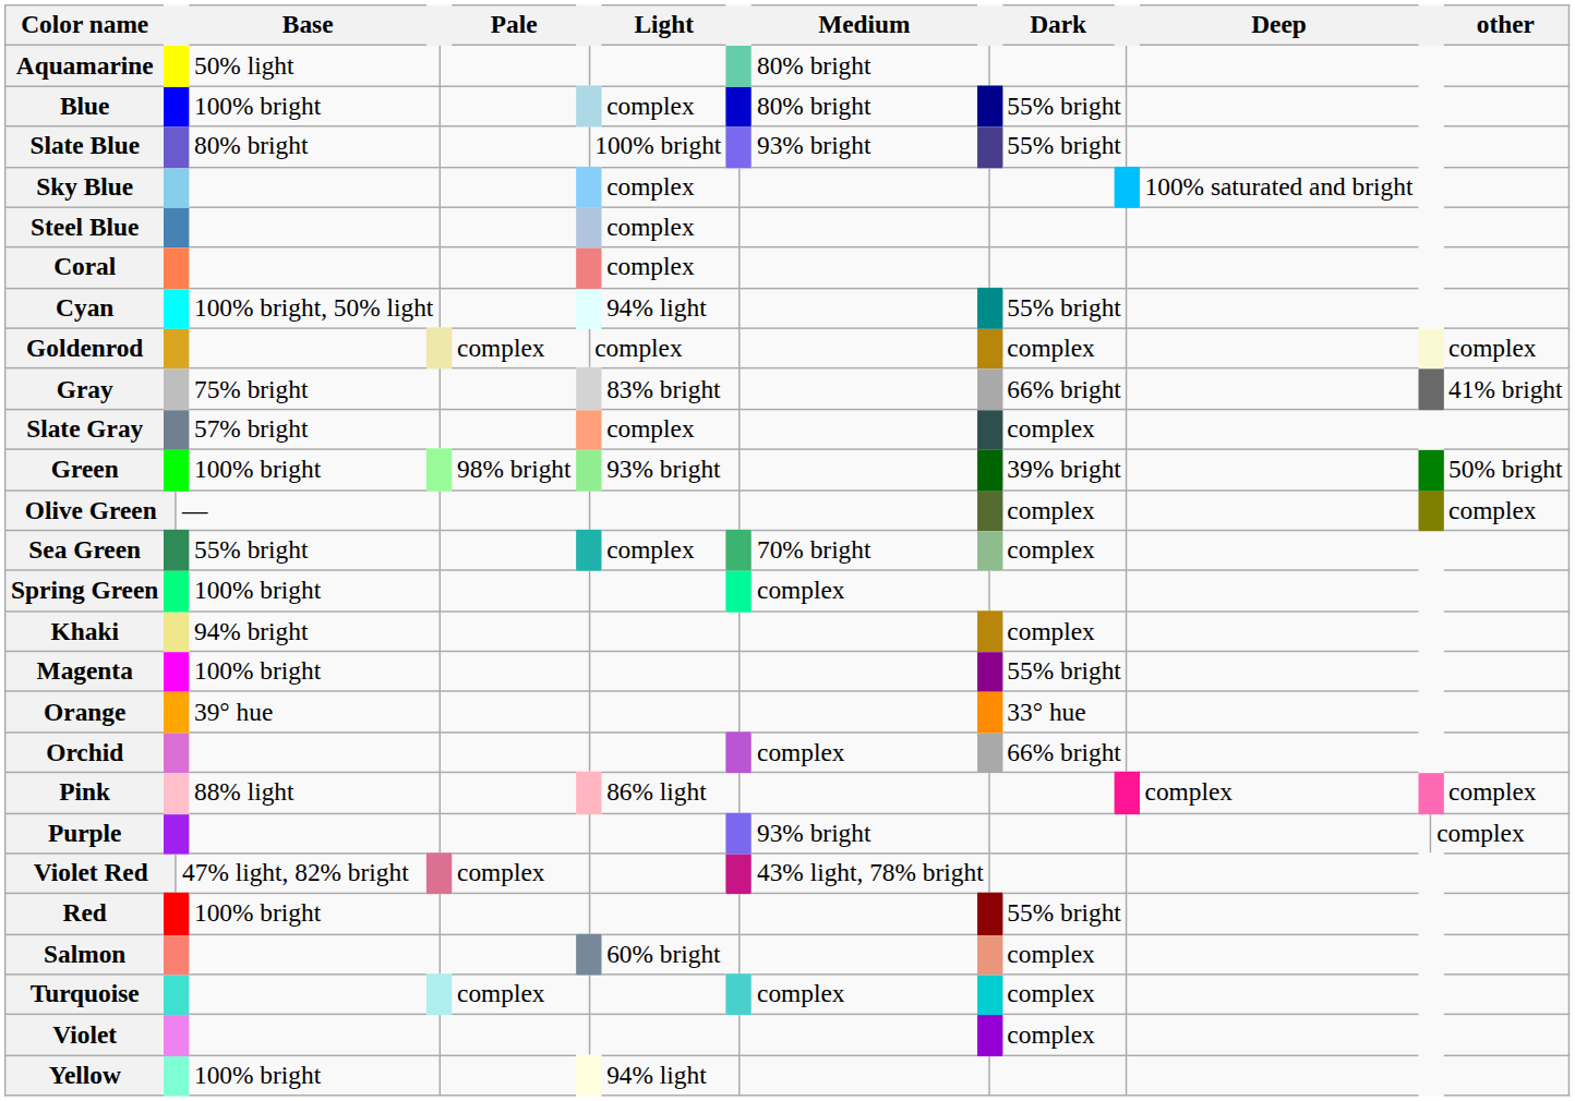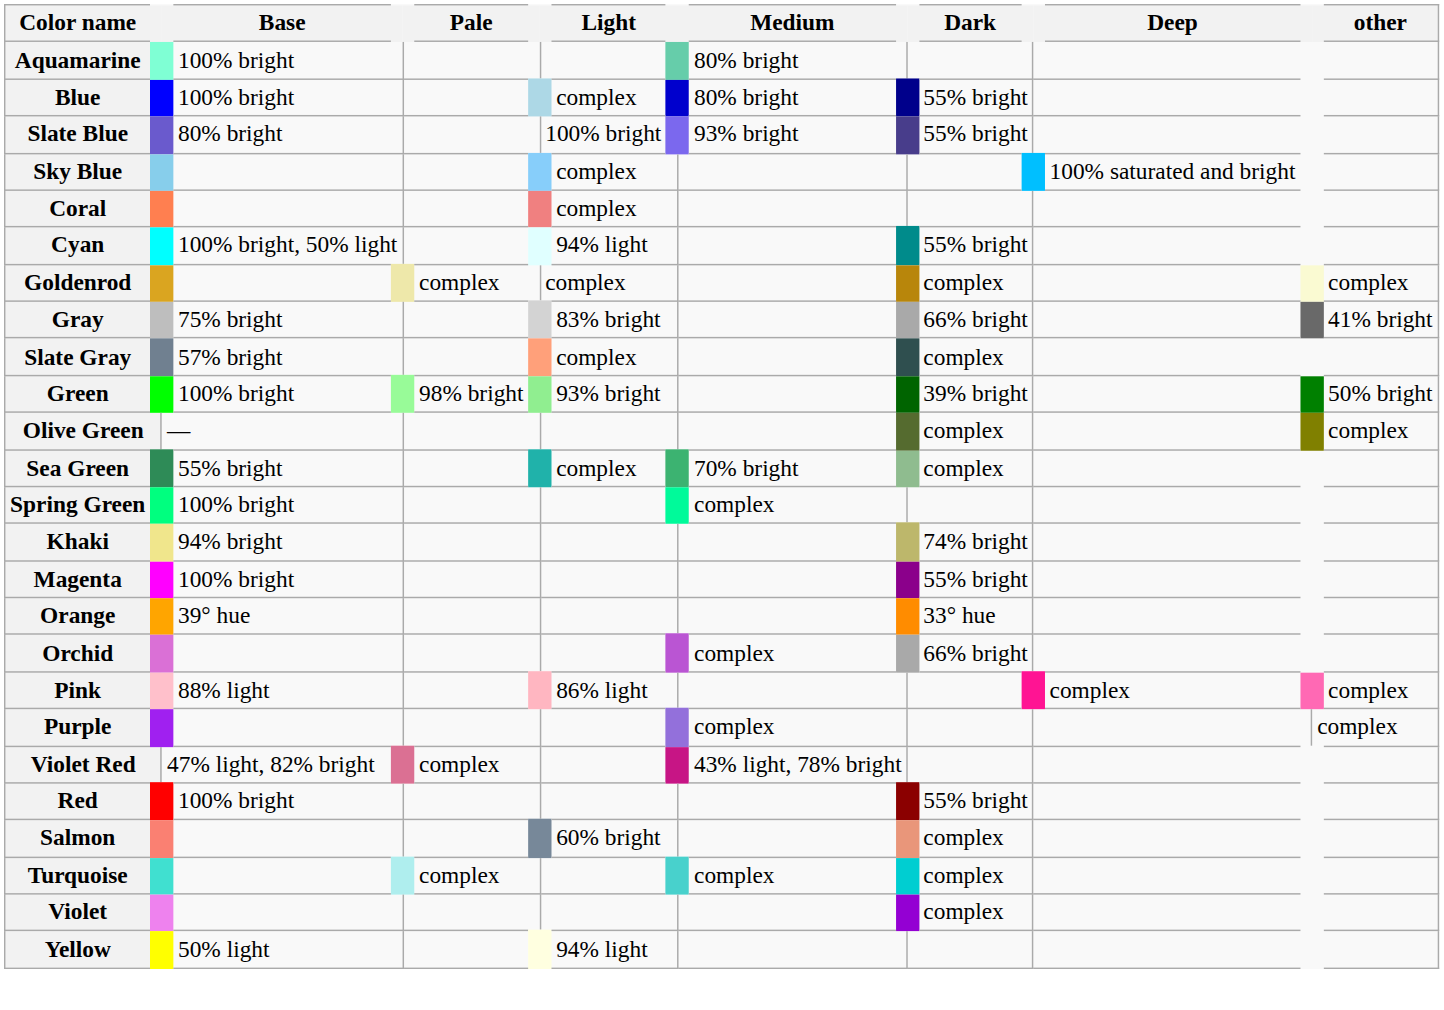 <table class="wikitable sortable">
 <tr>
 <th>Color name</th>
 <th style="border-left:1em solid transparent">Base</th>
 <th style="border-left:1em solid transparent">Pale</th>
 <th style="border-left:1em solid transparent">Light</th>
 <th style="border-left:1em solid transparent">Medium</th>
 <th style="border-left:1em solid transparent">Dark</th>
 <th style="border-left:1em solid transparent">Deep</th>
 <th style="border-left:1em solid transparent">other</th>
 </tr>
 <tr>
 <th>Aquamarine</th>
-<td style="border-left:1em solid Yellow">50% light</td>
+<td style="border-left:1em solid Aquamarine">100% bright</td>
 <td style="border-left:1em solid PaleAquamarine"></td>
 <td style="border-left:1em solid LightAquamarine"></td>
 <td style="border-left:1em solid MediumAquamarine">80% bright</td>
 <td style="border-left:1em solid DarkAquamarine"></td>
 <td style="border-left:1em solid DeepAquamarine"></td>
 <td style="border-left:1em solid transparent"></td>
 </tr>
 <tr>
 <th>Blue</th>
 <td style="border-left:1em solid Blue">100% bright</td>
 <td style="border-left:1em solid PaleBlue"></td>
 <td style="border-left:1em solid LightBlue">complex</td>
 <td style="border-left:1em solid MediumBlue">80% bright</td>
 <td style="border-left:1em solid DarkBlue">55% bright</td>
 <td style="border-left:1em solid DeepBlue"></td>
 <td style="border-left:1em solid transparent"></td>
 </tr>
 <tr>
 <th>Slate Blue</th>
 <td style="border-left:1em solid SlateBlue">80% bright</td>
 <td style="border-left:1em solid PaleSlateBlue"></td>
 <td style="border-left:1em solid LightSlateBlue">100% bright</td>
 <td style="border-left:1em solid MediumSlateBlue">93% bright</td>
 <td style="border-left:1em solid DarkSlateBlue">55% bright</td>
 <td style="border-left:1em solid DeepSlateBlue"></td>
 <td style="border-left:1em solid transparent"></td>
 </tr>
 <tr>
 <th>Sky Blue</th>
 <td style="border-left:1em solid SkyBlue"></td>
 <td style="border-left:1em solid PaleSkyBlue"></td>
 <td style="border-left:1em solid LightSkyBlue">complex</td>
 <td style="border-left:1em solid MediumSkyBlue"></td>
 <td style="border-left:1em solid DarkSkyBlue"></td>
 <td style="border-left:1em solid DeepSkyBlue">100% saturated and bright</td>
-<td style="border-left:1em solid transparent"></td>
-</tr>
-<tr>
-<th>Steel Blue</th>
-<td style="border-left:1em solid SteelBlue"></td>
-<td style="border-left:1em solid PaleSteelBlue"></td>
-<td style="border-left:1em solid LightSteelBlue">complex</td>
-<td style="border-left:1em solid MediumSteelBlue"></td>
-<td style="border-left:1em solid DarkSteelBlue"></td>
-<td style="border-left:1em solid DeepSteelBlue"></td>
 <td style="border-left:1em solid transparent"></td>
 </tr>
 <tr>
 <th>Coral</th>
 <td style="border-left:1em solid Coral"></td>
 <td style="border-left:1em solid PaleCoral"></td>
 <td style="border-left:1em solid LightCoral">complex</td>
 <td style="border-left:1em solid MediumCoral"></td>
 <td style="border-left:1em solid DarkCoral"></td>
 <td style="border-left:1em solid DeepCoral"></td>
 <td style="border-left:1em solid transparent"></td>
 </tr>
 <tr>
 <th>Cyan</th>
 <td style="border-left:1em solid Cyan">100% bright, 50% light</td>
 <td style="border-left:1em solid PaleCyan"></td>
 <td style="border-left:1em solid LightCyan">94% light</td>
 <td style="border-left:1em solid MediumCyan"></td>
 <td style="border-left:1em solid DarkCyan">55% bright</td>
 <td style="border-left:1em solid DeepCyan"></td>
 <td style="border-left:1em solid transparent"></td>
 </tr>
 <tr>
 <th>Goldenrod</th>
 <td style="border-left:1em solid Goldenrod"></td>
 <td style="border-left:1em solid PaleGoldenrod">complex</td>
 <td style="border-left:1em solid LightGoldenrod">complex</td>
 <td style="border-left:1em solid MediumGoldenrod"></td>
 <td style="border-left:1em solid DarkGoldenrod">complex</td>
 <td style="border-left:1em solid DeepGoldenrod"></td>
 <td style="border-left:1em solid LightGoldenrodYellow">complex</td>
 </tr>
 <tr>
 <th>Gray</th>
 <td style="border-left:1em solid #BEBEBE">75% bright</td>
 <td style="border-left:1em solid PaleGray"></td>
 <td style="border-left:1em solid LightGray">83% bright</td>
 <td style="border-left:1em solid MediumGray"></td>
 <td style="border-left:1em solid DarkGray">66% bright</td>
 <td style="border-left:1em solid DeepGray"></td>
 <td style="border-left:1em solid DimGray">41% bright</td>
 </tr>
 <tr>
 <th>Slate Gray</th>
 <td style="border-left:1em solid SlateGray">57% bright</td>
 <td style="border-left:1em solid PaleSlateGray"></td>
 <td style="border-left:1em solid LightSalmon">complex</td>
 <td style="border-left:1em solid MediumSlateGray"></td>
 <td style="border-left:1em solid DarkSlateGray">complex</td>
 <td style="border-left:1em solid DeepSlateGray"></td>
 <td style="border-left:1em solid transparent"></td>
 </tr>
 <tr>
 <th>Green</th>
 <td style="border-left:1em solid #00FF00">100% bright</td>
 <td style="border-left:1em solid PaleGreen">98% bright</td>
 <td style="border-left:1em solid LightGreen">93% bright</td>
 <td style="border-left:1em solid MediumGreen"></td>
 <td style="border-left:1em solid DarkGreen">39% bright</td>
 <td style="border-left:1em solid DeepGreen"></td>
 <td style="border-left:1em solid Green">50% bright</td>
 </tr>
 <tr>
 <th>Olive Green</th>
 <td style="border-left:1em solid OliveGreen">—</td>
 <td style="border-left:1em solid PaleOliveGreen"></td>
 <td style="border-left:1em solid LightOliveGreen"></td>
 <td style="border-left:1em solid MediumOliveGreen"></td>
 <td style="border-left:1em solid DarkOliveGreen">complex</td>
 <td style="border-left:1em solid DeepOliveGreen"></td>
 <td style="border-left:1em solid Olive">complex</td>
 </tr>
 <tr>
 <th>Sea Green</th>
 <td style="border-left:1em solid SeaGreen">55% bright</td>
 <td style="border-left:1em solid PaleSeaGreen"></td>
 <td style="border-left:1em solid LightSeaGreen">complex</td>
 <td style="border-left:1em solid MediumSeaGreen">70% bright</td>
 <td style="border-left:1em solid DarkSeaGreen">complex</td>
 <td style="border-left:1em solid DeepSeaGreen"></td>
 <td style="border-left:1em solid transparent"></td>
 </tr>
 <tr>
 <th>Spring Green</th>
 <td style="border-left:1em solid SpringGreen">100% bright</td>
 <td style="border-left:1em solid PaleSpringGreen"></td>
 <td style="border-left:1em solid LightSpringGreen"></td>
 <td style="border-left:1em solid MediumSpringGreen">complex</td>
 <td style="border-left:1em solid DarkSpringGreen"></td>
 <td style="border-left:1em solid DeepSpringGreen"></td>
 <td style="border-left:1em solid transparent"></td>
 </tr>
 <tr>
 <th>Khaki</th>
 <td style="border-left:1em solid Khaki">94% bright</td>
 <td style="border-left:1em solid PaleKhaki"></td>
 <td style="border-left:1em solid LightKhaki"></td>
 <td style="border-left:1em solid MediumKhaki"></td>
-<td style="border-left:1em solid DarkGoldenrod">complex</td>
+<td style="border-left:1em solid DarkKhaki">74% bright</td>
 <td style="border-left:1em solid DeepKhaki"></td>
 <td style="border-left:1em solid transparent"></td>
 </tr>
 <tr>
 <th>Magenta</th>
 <td style="border-left:1em solid Magenta">100% bright</td>
 <td style="border-left:1em solid PaleMagenta"></td>
 <td style="border-left:1em solid LightMagenta"></td>
 <td style="border-left:1em solid MediumMagenta"></td>
 <td style="border-left:1em solid DarkMagenta">55% bright</td>
 <td style="border-left:1em solid DeepMagenta"></td>
 <td style="border-left:1em solid transparent"></td>
 </tr>
 <tr>
 <th>Orange</th>
 <td style="border-left:1em solid Orange">39° hue</td>
 <td style="border-left:1em solid PaleOrange"></td>
 <td style="border-left:1em solid LightOrange"></td>
 <td style="border-left:1em solid MediumOrange"></td>
 <td style="border-left:1em solid DarkOrange">33° hue</td>
 <td style="border-left:1em solid DeepOrange"></td>
 <td style="border-left:1em solid transparent"></td>
 </tr>
 <tr>
 <th>Orchid</th>
 <td style="border-left:1em solid Orchid"></td>
 <td style="border-left:1em solid PaleOrchid"></td>
 <td style="border-left:1em solid LightOrchid"></td>
 <td style="border-left:1em solid MediumOrchid">complex</td>
 <td style="border-left:1em solid DarkGray">66% bright</td>
 <td style="border-left:1em solid DeepOrchid"></td>
 <td style="border-left:1em solid transparent"></td>
 </tr>
 <tr>
 <th>Pink</th>
 <td style="border-left:1em solid Pink">88% light</td>
 <td style="border-left:1em solid PalePink"></td>
 <td style="border-left:1em solid LightPink">86% light</td>
 <td style="border-left:1em solid MediumPink"></td>
 <td style="border-left:1em solid DarkPink"></td>
 <td style="border-left:1em solid DeepPink">complex</td>
 <td style="border-left:1em solid HotPink">complex</td>
 </tr>
 <tr>
 <th>Purple</th>
 <td style="border-left:1em solid #A020F0"></td>
 <td style="border-left:1em solid PalePurple"></td>
 <td style="border-left:1em solid LightPurple"></td>
-<td style="border-left:1em solid MediumSlateBlue">93% bright</td>
+<td style="border-left:1em solid MediumPurple">complex</td>
 <td style="border-left:1em solid DarkPurple"></td>
 <td style="border-left:1em solid DeepPurple"></td>
 <td style="border-left:1em solid WebPurple">complex</td>
 </tr>
 <tr>
 <th>Violet Red</th>
 <td style="border-left:1em solid VioletRed">47% light, 82% bright</td>
 <td style="border-left:1em solid PaleVioletRed">complex</td>
 <td style="border-left:1em solid LightVioletRed"></td>
 <td style="border-left:1em solid MediumVioletRed">43% light, 78% bright</td>
 <td style="border-left:1em solid DarkVioletRed"></td>
 <td style="border-left:1em solid DeepVioletRed"></td>
 <td style="border-left:1em solid transparent"></td>
 </tr>
 <tr>
 <th>Red</th>
 <td style="border-left:1em solid Red">100% bright</td>
 <td style="border-left:1em solid PaleRed"></td>
 <td style="border-left:1em solid LightRed"></td>
 <td style="border-left:1em solid MediumRed"></td>
 <td style="border-left:1em solid DarkRed">55% bright</td>
 <td style="border-left:1em solid DeepRed"></td>
 <td style="border-left:1em solid transparent"></td>
 </tr>
 <tr>
 <th>Salmon</th>
 <td style="border-left:1em solid Salmon"></td>
 <td style="border-left:1em solid PaleSalmon"></td>
 <td style="border-left:1em solid LightSlateGray">60% bright</td>
 <td style="border-left:1em solid MediumSalmon"></td>
 <td style="border-left:1em solid DarkSalmon">complex</td>
 <td style="border-left:1em solid DeepSalmon"></td>
 <td style="border-left:1em solid transparent"></td>
 </tr>
 <tr>
 <th>Turquoise</th>
 <td style="border-left:1em solid Turquoise"></td>
 <td style="border-left:1em solid PaleTurquoise">complex</td>
 <td style="border-left:1em solid LightTurquoise"></td>
 <td style="border-left:1em solid MediumTurquoise">complex</td>
 <td style="border-left:1em solid DarkTurquoise">complex</td>
 <td style="border-left:1em solid DeepTurquoise"></td>
 <td style="border-left:1em solid transparent"></td>
 </tr>
 <tr>
 <th>Violet</th>
 <td style="border-left:1em solid Violet"></td>
 <td style="border-left:1em solid PaleViolet"></td>
 <td style="border-left:1em solid LightViolet"></td>
 <td style="border-left:1em solid MediumViolet"></td>
 <td style="border-left:1em solid DarkViolet">complex</td>
 <td style="border-left:1em solid DeepViolet"></td>
 <td style="border-left:1em solid transparent"></td>
 </tr>
 <tr>
 <th>Yellow</th>
-<td style="border-left:1em solid Aquamarine">100% bright</td>
+<td style="border-left:1em solid Yellow">50% light</td>
 <td style="border-left:1em solid PaleYellow"></td>
 <td style="border-left:1em solid LightYellow">94% light</td>
 <td style="border-left:1em solid MediumYellow"></td>
 <td style="border-left:1em solid DarkYellow"></td>
 <td style="border-left:1em solid DeepYellow"></td>
 <td style="border-left:1em solid transparent"></td>
 </tr>
 </table>
